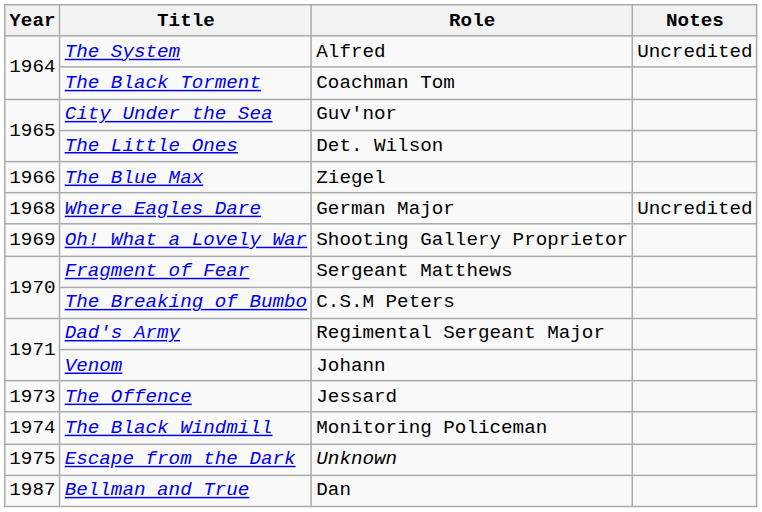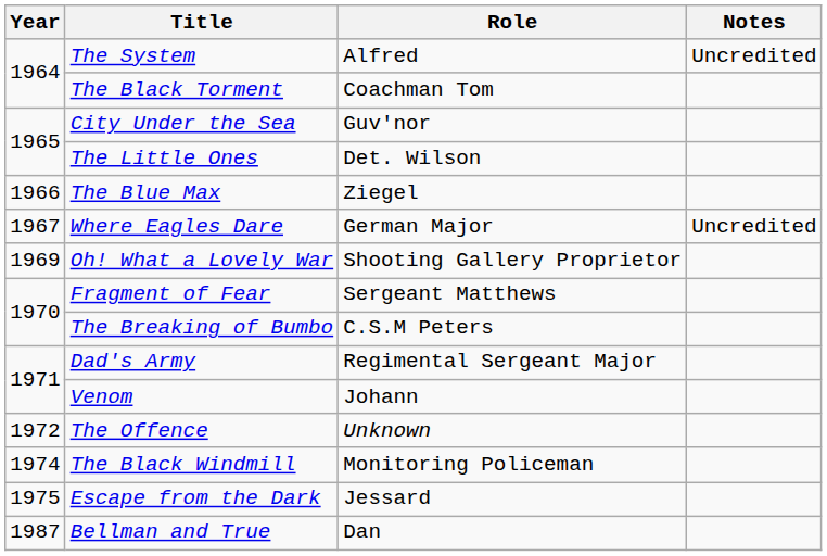 <table class="wikitable sortable jquery-tablesorter">
 <tr>
 <th>Year</th>
 <th>Title</th>
 <th>Role</th>
 <th>Notes</th>
 </tr>
 <tr>
 <td rowspan="2">1964</td>
 <td><em><a href='#'>The System</a></em></td>
 <td>Alfred</td>
 <td>Uncredited</td>
 </tr>
 <tr>
 <td><em><a href='#'>The Black Torment</a></em></td>
 <td>Coachman Tom</td>
 <td></td>
 </tr>
 <tr>
 <td rowspan="2">1965</td>
 <td><em><a href='#'>City Under the Sea</a></em></td>
 <td>Guv'nor</td>
 <td></td>
 </tr>
 <tr>
 <td><em><a href='#'>The Little Ones</a></em></td>
 <td>Det. Wilson</td>
 <td></td>
 </tr>
 <tr>
 <td>1966</td>
 <td><em><a href='#'>The Blue Max</a></em></td>
 <td>Ziegel</td>
 <td></td>
 </tr>
 <tr>
-<td>1968</td>
+<td>1967</td>
 <td><em><a href='#'>Where Eagles Dare</a></em></td>
 <td>German Major</td>
 <td>Uncredited</td>
 </tr>
 <tr>
 <td>1969</td>
 <td><em><a href='#'>Oh! What a Lovely War</a></em></td>
 <td>Shooting Gallery Proprietor</td>
 <td></td>
 </tr>
 <tr>
 <td rowspan="2">1970</td>
 <td><em><a href='#'>Fragment of Fear</a></em></td>
 <td>Sergeant Matthews</td>
 <td></td>
 </tr>
 <tr>
 <td><em><a href='#'>The Breaking of Bumbo</a></em></td>
 <td>C.S.M Peters</td>
 <td></td>
 </tr>
 <tr>
 <td rowspan="2">1971</td>
 <td><em><a href='#'>Dad's Army</a></em></td>
 <td>Regimental Sergeant Major</td>
 <td></td>
 </tr>
 <tr>
 <td><em><a href='#'>Venom</a></em></td>
 <td>Johann</td>
 <td></td>
 </tr>
 <tr>
-<td>1973</td>
+<td>1972</td>
 <td><em><a href='#'>The Offence</a></em></td>
-<td>Jessard</td>
+<td><em>Unknown</em></td>
 <td></td>
 </tr>
 <tr>
 <td>1974</td>
 <td><em><a href='#'>The Black Windmill</a></em></td>
 <td>Monitoring Policeman</td>
 <td></td>
 </tr>
 <tr>
 <td>1975</td>
 <td><em><a href='#'>Escape from the Dark</a></em></td>
-<td><em>Unknown</em></td>
+<td>Jessard</td>
 <td></td>
 </tr>
 <tr>
 <td>1987</td>
 <td><em><a href='#'>Bellman and True</a></em></td>
 <td>Dan</td>
 <td></td>
 </tr>
 </table>
